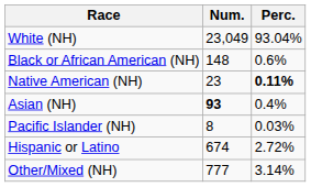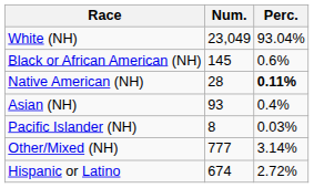 <table class="wikitable">
 <tr>
 <th>Race</th>
 <th>Num.</th>
 <th>Perc.</th>
 </tr>
 <tr>
 <td><a href='#'>White</a> (NH)</td>
 <td>23,049</td>
 <td>93.04%</td>
 </tr>
 <tr>
 <td><a href='#'>Black or African American</a> (NH)</td>
-<td>148</td>
+<td>145</td>
 <td>0.6%</td>
 </tr>
 <tr>
 <td><a href='#'>Native American</a> (NH)</td>
-<td>23</td>
+<td>28</td>
 <td><strong>0.11%</strong></td>
 </tr>
 <tr>
 <td><a href='#'>Asian</a> (NH)</td>
-<td><strong>93</strong></td>
+<td>93</td>
 <td>0.4%</td>
 </tr>
 <tr>
 <td><a href='#'>Pacific Islander</a> (NH)</td>
 <td>8</td>
 <td>0.03%</td>
 </tr>
 <tr>
+<td><a href='#'>Other/Mixed</a> (NH)</td>
+<td>777</td>
+<td>3.14%</td>
+</tr>
+<tr>
 <td><a href='#'>Hispanic</a> or <a href='#'>Latino</a></td>
 <td>674</td>
 <td>2.72%</td>
 </tr>
-<tr>
-<td><a href='#'>Other/Mixed</a> (NH)</td>
-<td>777</td>
-<td>3.14%</td>
-</tr>
 </table>
